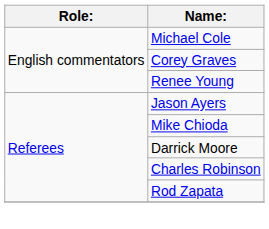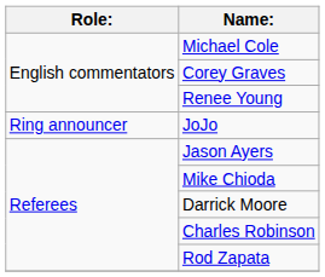 <table class=wikitable style="font-size:90%; margin: 0.5em 0 0.5em 1em; float: right; clear: right;">
 <tr>
 <th>Role:</th>
 <th>Name:</th>
 </tr>
 <tr>
 <td rowspan=3>English commentators</td>
 <td><a href='#'>Michael Cole</a></td>
 </tr>
 <tr>
 <td><a href='#'>Corey Graves</a></td>
 </tr>
 <tr>
 <td><a href='#'>Renee Young</a></td>
+</tr>
+<tr>
+<td><a href='#'>Ring announcer</a></td>
+<td><a href='#'>JoJo</a></td>
 </tr>
 <tr>
 <td rowspan=5><a href='#'>Referees</a></td>
 <td><a href='#'>Jason Ayers</a></td>
 </tr>
 <tr>
 <td><a href='#'>Mike Chioda</a></td>
 </tr>
 <tr>
 <td>Darrick Moore</td>
 </tr>
 <tr>
 <td><a href='#'>Charles Robinson</a></td>
 </tr>
 <tr>
 <td><a href='#'>Rod Zapata</a></td>
 </tr>
 <tr>
 </tr>
 </table>
